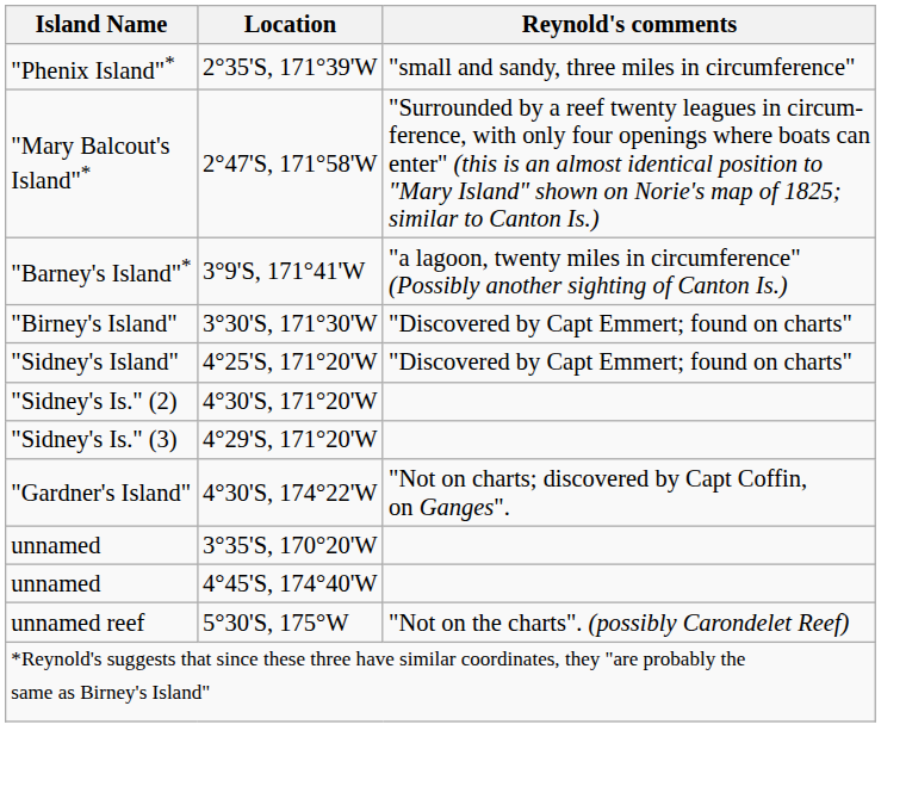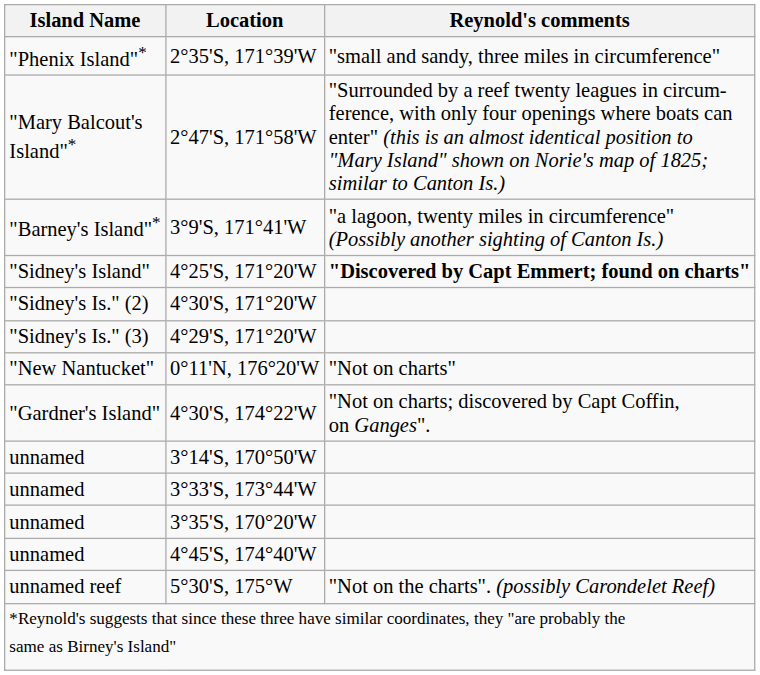 <table class="wikitable floatright">
 <tr>
 <th>Island Name</th>
 <th>Location</th>
 <th>Reynold's comments</th>
 </tr>
 <tr>
 <td>"Phenix Island"<sup>*</sup></td>
 <td>2°35'S, 171°39'W</td>
 <td>"small and sandy, three miles in circumference"</td>
 </tr>
 <tr>
 <td>"Mary Balcout's<br>Island"<sup>*</sup></td>
 <td>2°47'S, 171°58'W</td>
 <td>"Surrounded by a reef twenty leagues in circum-<br>ference, with only four openings where boats can <br> enter" <em>(this is an almost identical position to <br>"Mary Island" shown on Norie's map of 1825;<br> similar to Canton Is.)</em></td>
 </tr>
 <tr>
 <td>"Barney's Island"<sup>*</sup></td>
 <td>3°9'S, 171°41'W</td>
 <td>"a lagoon, twenty miles in circumference" <br><em>(Possibly another sighting of Canton Is.)</em></td>
 </tr>
 <tr>
-<td>"Birney's Island"</td>
-<td>3°30'S, 171°30'W</td>
-<td>"Discovered by Capt Emmert; found on charts"</td>
-</tr>
-<tr>
 <td>"Sidney's Island"</td>
 <td>4°25'S, 171°20'W</td>
-<td>"Discovered by Capt Emmert; found on charts"</td>
+<td><strong>"Discovered by Capt Emmert; found on charts"</strong></td>
 </tr>
 <tr>
 <td>"Sidney's Is." (2)</td>
 <td>4°30'S, 171°20'W</td>
 <td></td>
 </tr>
 <tr>
 <td>"Sidney's Is." (3)</td>
 <td>4°29'S, 171°20'W</td>
 <td></td>
 </tr>
 <tr>
+<td>"New Nantucket"</td>
+<td>0°11'N, 176°20'W</td>
+<td>"Not on charts"</td>
+</tr>
+<tr>
 <td>"Gardner's Island"</td>
 <td>4°30'S, 174°22'W</td>
 <td>"Not on charts; discovered by Capt Coffin,<br> on <em>Ganges</em>".</td>
+</tr>
+<tr>
+<td>unnamed</td>
+<td>3°14'S, 170°50'W</td>
+<td></td>
+</tr>
+<tr>
+<td>unnamed</td>
+<td>3°33'S, 173°44'W</td>
+<td></td>
 </tr>
 <tr>
 <td>unnamed</td>
 <td>3°35'S, 170°20'W</td>
 <td></td>
 </tr>
 <tr>
 <td>unnamed</td>
 <td>4°45'S, 174°40'W</td>
 <td></td>
 </tr>
 <tr>
 <td>unnamed reef</td>
 <td>5°30'S, 175°W</td>
 <td>"Not on the charts". <em>(possibly Carondelet Reef)</em></td>
 </tr>
 <tr>
 <td colspan="3" style="text-align:left;"><sup>*Reynold's suggests that since these three have similar coordinates, they "are probably the<br> same as Birney's Island"</sup></td>
 </tr>
 </table>
